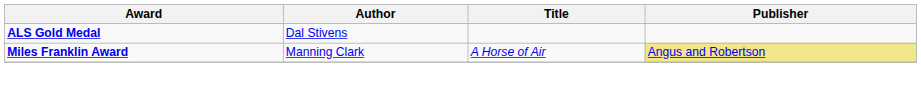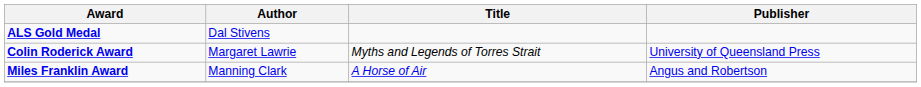 <table class="wikitable" width=95%>
 <tr>
 <th>Award</th>
 <th>Author</th>
 <th>Title</th>
 <th>Publisher</th>
 </tr>
 <tr>
 <td><strong><a href='#'>ALS Gold Medal</a></strong></td>
 <td><a href='#'>Dal Stivens</a></td>
 <td></td>
 <td></td>
 </tr>
 <tr>
+<td><strong><a href='#'>Colin Roderick Award</a></strong></td>
+<td><a href='#'>Margaret Lawrie</a></td>
+<td><em>Myths and Legends of Torres Strait</em></td>
+<td><a href='#'>University of Queensland Press</a></td>
+</tr>
+<tr>
 <td><strong><a href='#'>Miles Franklin Award</a></strong></td>
 <td><a href='#'>Manning Clark</a></td>
 <td><em><a href='#'>A Horse of Air</a></em></td>
-<td style="background: khaki;"><a href='#'>Angus and Robertson</a></td>
+<td><a href='#'>Angus and Robertson</a></td>
 </tr>
 <tr>
 </tr>
 </table>
